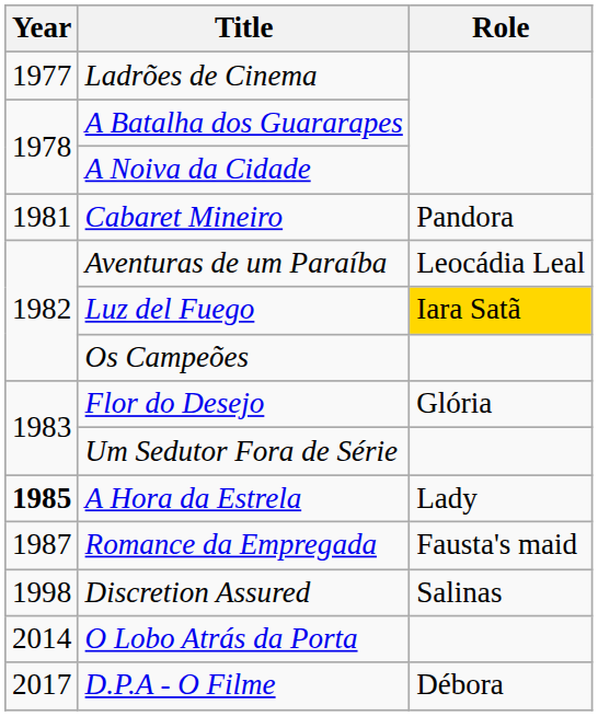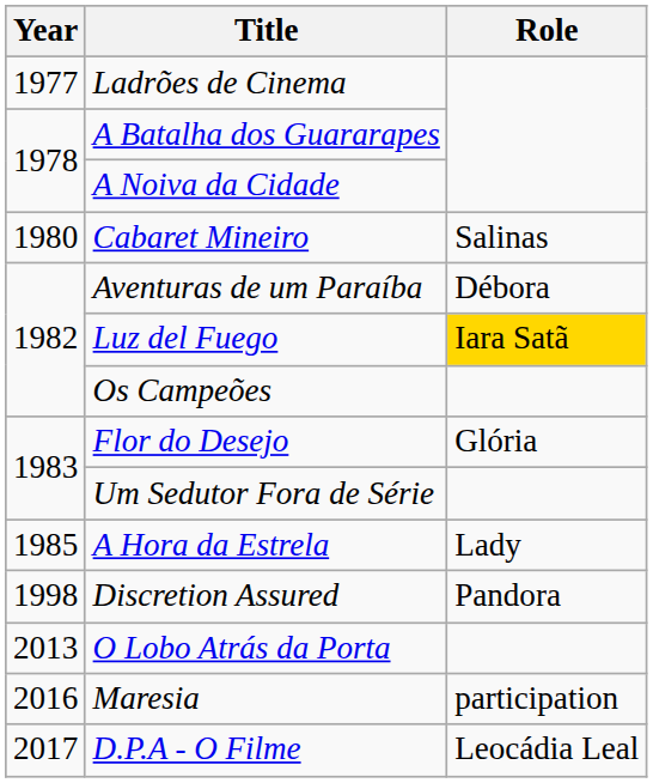 <table class="wikitable">
 <tr>
 <th>Year</th>
 <th>Title</th>
 <th>Role</th>
 </tr>
 <tr>
 <td>1977</td>
 <td><em>Ladrões de Cinema</em></td>
 <td rowspan="3"></td>
 </tr>
 <tr>
 <td rowspan="2">1978</td>
 <td><em><a href='#'>A Batalha dos Guararapes</a></em></td>
 </tr>
 <tr>
 <td><em><a href='#'>A Noiva da Cidade</a></em></td>
 </tr>
 <tr>
-<td>1981</td>
+<td>1980</td>
 <td><em><a href='#'>Cabaret Mineiro</a></em></td>
-<td>Pandora</td>
+<td>Salinas</td>
 </tr>
 <tr>
 <td rowspan="3">1982</td>
 <td><em>Aventuras de um Paraíba</em></td>
-<td>Leocádia Leal</td>
+<td>Débora</td>
 </tr>
 <tr>
 <td><em><a href='#'>Luz del Fuego</a></em></td>
 <td style="background: gold;">Iara Satã</td>
 </tr>
 <tr>
 <td><em>Os Campeões</em></td>
 <td></td>
 </tr>
 <tr>
 <td rowspan="2">1983</td>
 <td><em><a href='#'>Flor do Desejo</a></em></td>
 <td>Glória</td>
 </tr>
 <tr>
 <td><em>Um Sedutor Fora de Série</em></td>
 <td></td>
 </tr>
 <tr>
-<td><strong>1985</strong></td>
+<td>1985</td>
 <td><em><a href='#'>A Hora da Estrela</a></em></td>
 <td>Lady</td>
 </tr>
 <tr>
-<td>1987</td>
-<td><em><a href='#'>Romance da Empregada</a></em></td>
-<td>Fausta's maid</td>
+<td>1998</td>
+<td><em>Discretion Assured</em></td>
+<td>Pandora</td>
 </tr>
 <tr>
-<td>1998</td>
-<td><em>Discretion Assured</em></td>
-<td>Salinas</td>
-</tr>
-<tr>
-<td>2014</td>
+<td>2013</td>
 <td><em><a href='#'>O Lobo Atrás da Porta</a></em></td>
 <td></td>
 </tr>
 <tr>
+<td>2016</td>
+<td><em>Maresia</em></td>
+<td>participation</td>
+</tr>
+<tr>
 <td>2017</td>
 <td><em><a href='#'>D.P.A - O Filme</a></em></td>
-<td>Débora</td>
+<td>Leocádia Leal</td>
 </tr>
 </table>
